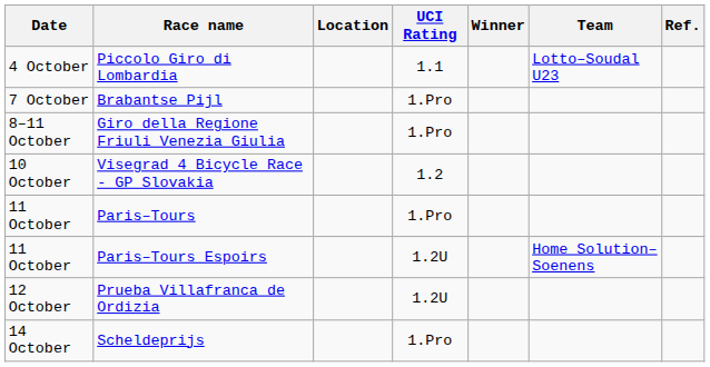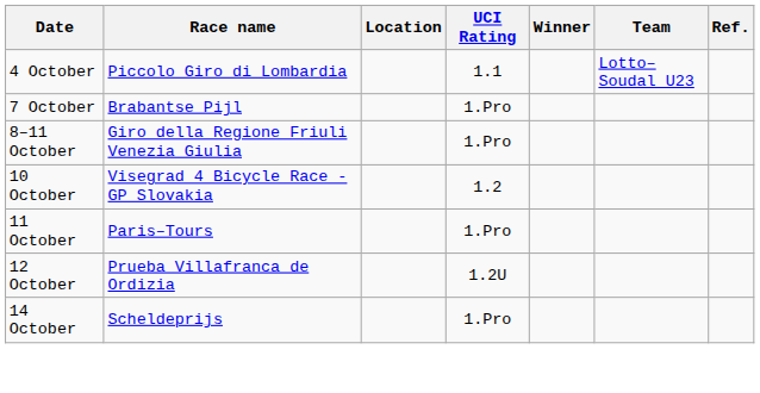 <table class="wikitable sortable">
 <tr>
 <th>Date</th>
 <th>Race name</th>
 <th>Location</th>
 <th><a href='#'>UCI Rating</a></th>
 <th>Winner</th>
 <th>Team</th>
 <th>Ref.</th>
 </tr>
 <tr>
 <td>4 October</td>
 <td><a href='#'>Piccolo Giro di Lombardia</a></td>
 <td></td>
 <td align=center>1.1</td>
 <td></td>
 <td><a href='#'>Lotto–Soudal U23</a></td>
 <td align=center></td>
 </tr>
 <tr>
 <td>7 October</td>
 <td><a href='#'>Brabantse Pijl</a></td>
 <td></td>
 <td align=center>1.Pro</td>
 <td></td>
 <td></td>
 <td align=center></td>
 </tr>
 <tr>
 <td>8–11 October</td>
 <td><a href='#'>Giro della Regione Friuli Venezia Giulia</a></td>
 <td></td>
 <td align=center>1.Pro</td>
 <td></td>
 <td></td>
 <td align=center></td>
 </tr>
 <tr>
 <td>10 October</td>
 <td><a href='#'>Visegrad 4 Bicycle Race - GP Slovakia</a></td>
 <td></td>
 <td align=center>1.2</td>
 <td></td>
 <td></td>
 <td align=center></td>
 </tr>
 <tr>
 <td>11 October</td>
 <td><a href='#'>Paris–Tours</a></td>
 <td></td>
 <td align=center>1.Pro</td>
 <td></td>
 <td></td>
 <td align=center></td>
 </tr>
 <tr>
-<td>11 October</td>
-<td><a href='#'>Paris–Tours Espoirs</a></td>
-<td></td>
-<td align=center>1.2U</td>
-<td></td>
-<td><a href='#'>Home Solution–Soenens</a></td>
-<td align=center></td>
-</tr>
-<tr>
 <td>12 October</td>
 <td><a href='#'>Prueba Villafranca de Ordizia</a></td>
 <td></td>
 <td align=center>1.2U</td>
 <td></td>
 <td></td>
 <td align=center></td>
 </tr>
 <tr>
 <td>14 October</td>
 <td><a href='#'>Scheldeprijs</a></td>
 <td></td>
 <td align=center>1.Pro</td>
 <td></td>
 <td></td>
 <td align=center></td>
 </tr>
 </table>
